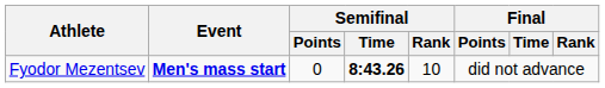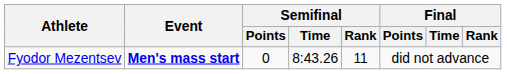 <table class="wikitable" style="font-size:90%">
 <tr>
 <th rowspan=2>Athlete</th>
 <th rowspan=2>Event</th>
 <th colspan="3">Semifinal</th>
 <th colspan="3">Final</th>
 </tr>
 <tr style="font-size:95%">
 <th>Points</th>
 <th>Time</th>
 <th>Rank</th>
 <th>Points</th>
 <th>Time</th>
 <th>Rank</th>
 </tr>
 <tr align=center>
 <td align=left><a href='#'>Fyodor Mezentsev</a></td>
 <td align=left><strong><a href='#'>Men's mass start</a></strong></td>
 <td>0</td>
-<td><strong>8:43.26</strong></td>
-<td>10</td>
+<td>8:43.26</td>
+<td>11</td>
 <td colspan=3>did not advance</td>
 </tr>
 </table>
